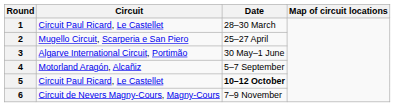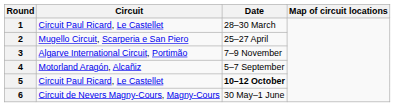 <table class="wikitable" style="font-size:85%;">
 <tr>
 <th>Round</th>
 <th>Circuit</th>
 <th>Date</th>
 <th>Map of circuit locations</th>
 </tr>
 <tr>
 <th>1</th>
 <td> <a href='#'>Circuit Paul Ricard</a>, <a href='#'>Le Castellet</a></td>
 <td>28–30 March</td>
 <td rowspan="6"></td>
 </tr>
 <tr>
 <th>2</th>
 <td> <a href='#'>Mugello Circuit</a>, <a href='#'>Scarperia e San Piero</a></td>
 <td>25–27 April</td>
 </tr>
 <tr>
 <th>3</th>
 <td> <a href='#'>Algarve International Circuit</a>, <a href='#'>Portimão</a></td>
-<td>30 May–1 June</td>
+<td>7–9 November</td>
 </tr>
 <tr>
 <th>4</th>
 <td> <a href='#'>Motorland Aragón</a>, <a href='#'>Alcañiz</a></td>
 <td>5–7 September</td>
 </tr>
 <tr>
 <th>5</th>
 <td> <a href='#'>Circuit Paul Ricard</a>, <a href='#'>Le Castellet</a></td>
 <td><strong>10–12 October</strong></td>
 </tr>
 <tr>
 <th>6</th>
 <td> <a href='#'>Circuit de Nevers Magny-Cours</a>, <a href='#'>Magny-Cours</a></td>
-<td>7–9 November</td>
+<td>30 May–1 June</td>
 </tr>
 </table>
